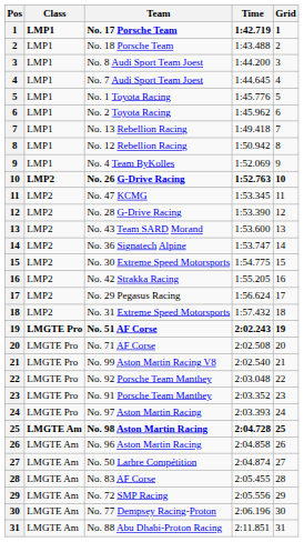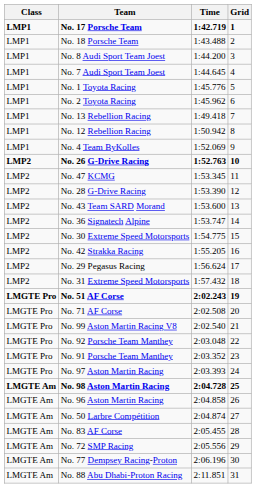 <table class="wikitable" style="font-size: 90%;">
 <tr>
-<th>Pos</th>
 <th>Class</th>
 <th>Team</th>
 <th>Time</th>
 <th>Grid</th>
 </tr>
 <tr style="font-weight:bold">
-<th>1</th>
 <td>LMP1</td>
 <td>No. 17 <a href='#'>Porsche Team</a></td>
 <td>1:42.719</td>
 <td>1</td>
 </tr>
 <tr>
-<th>2</th>
 <td>LMP1</td>
 <td>No. 18 <a href='#'>Porsche Team</a></td>
 <td>1:43.488</td>
 <td>2</td>
 </tr>
 <tr>
-<th>3</th>
 <td>LMP1</td>
 <td>No. 8 <a href='#'>Audi Sport Team Joest</a></td>
 <td>1:44.200</td>
 <td>3</td>
 </tr>
 <tr>
-<th>4</th>
 <td>LMP1</td>
 <td>No. 7 <a href='#'>Audi Sport Team Joest</a></td>
 <td>1:44.645</td>
 <td>4</td>
 </tr>
 <tr>
-<th>5</th>
 <td>LMP1</td>
 <td>No. 1 <a href='#'>Toyota Racing</a></td>
 <td>1:45.776</td>
 <td>5</td>
 </tr>
 <tr>
-<th>6</th>
 <td>LMP1</td>
 <td>No. 2 <a href='#'>Toyota Racing</a></td>
 <td>1:45.962</td>
 <td>6</td>
 </tr>
 <tr>
-<th>7</th>
 <td>LMP1</td>
 <td>No. 13 <a href='#'>Rebellion Racing</a></td>
 <td>1:49.418</td>
 <td>7</td>
 </tr>
 <tr>
-<th>8</th>
 <td>LMP1</td>
 <td>No. 12 <a href='#'>Rebellion Racing</a></td>
 <td>1:50.942</td>
 <td>8</td>
 </tr>
 <tr>
-<th>9</th>
 <td>LMP1</td>
 <td>No. 4 <a href='#'>Team ByKolles</a></td>
 <td>1:52.069</td>
 <td>9</td>
 </tr>
 <tr style="font-weight:bold">
-<th>10</th>
 <td>LMP2</td>
 <td>No. 26 <a href='#'>G-Drive Racing</a></td>
 <td>1:52.763</td>
 <td>10</td>
 </tr>
 <tr>
-<th>11</th>
 <td>LMP2</td>
 <td>No. 47 <a href='#'>KCMG</a></td>
 <td>1:53.345</td>
 <td>11</td>
 </tr>
 <tr>
-<th>12</th>
 <td>LMP2</td>
 <td>No. 28 <a href='#'>G-Drive Racing</a></td>
 <td>1:53.390</td>
 <td>12</td>
 </tr>
 <tr>
-<th>13</th>
 <td>LMP2</td>
 <td>No. 43 <a href='#'>Team SARD</a> <a href='#'>Morand</a></td>
 <td>1:53.600</td>
 <td>13</td>
 </tr>
 <tr>
-<th>14</th>
 <td>LMP2</td>
 <td>No. 36 <a href='#'>Signatech</a> <a href='#'>Alpine</a></td>
 <td>1:53.747</td>
 <td>14</td>
 </tr>
 <tr>
-<th>15</th>
 <td>LMP2</td>
 <td>No. 30 <a href='#'>Extreme Speed Motorsports</a></td>
 <td>1:54.775</td>
 <td>15</td>
 </tr>
 <tr>
-<th>16</th>
 <td>LMP2</td>
 <td>No. 42 <a href='#'>Strakka Racing</a></td>
 <td>1:55.205</td>
 <td>16</td>
 </tr>
 <tr>
-<th>17</th>
 <td>LMP2</td>
 <td>No. 29 Pegasus Racing</td>
 <td>1:56.624</td>
 <td>17</td>
 </tr>
 <tr>
-<th>18</th>
 <td>LMP2</td>
 <td>No. 31 <a href='#'>Extreme Speed Motorsports</a></td>
 <td>1:57.432</td>
 <td>18</td>
 </tr>
 <tr style="font-weight:bold">
-<th>19</th>
 <td>LMGTE Pro</td>
 <td>No. 51 <a href='#'>AF Corse</a></td>
 <td>2:02.243</td>
 <td>19</td>
 </tr>
 <tr>
-<th>20</th>
 <td>LMGTE Pro</td>
 <td>No. 71 <a href='#'>AF Corse</a></td>
 <td>2:02.508</td>
 <td>20</td>
 </tr>
 <tr>
-<th>21</th>
 <td>LMGTE Pro</td>
 <td>No. 99 <a href='#'>Aston Martin Racing V8</a></td>
 <td>2:02.540</td>
 <td>21</td>
 </tr>
 <tr>
-<th>22</th>
 <td>LMGTE Pro</td>
 <td>No. 92 <a href='#'>Porsche Team Manthey</a></td>
 <td>2:03.048</td>
 <td>22</td>
 </tr>
 <tr>
-<th>23</th>
 <td>LMGTE Pro</td>
 <td>No. 91 <a href='#'>Porsche Team Manthey</a></td>
 <td>2:03.352</td>
 <td>23</td>
 </tr>
 <tr>
-<th>24</th>
 <td>LMGTE Pro</td>
 <td>No. 97 <a href='#'>Aston Martin Racing</a></td>
 <td>2:03.393</td>
 <td>24</td>
 </tr>
 <tr style="font-weight:bold">
-<th>25</th>
 <td>LMGTE Am</td>
 <td>No. 98 <a href='#'>Aston Martin Racing</a></td>
 <td>2:04.728</td>
 <td>25</td>
 </tr>
 <tr>
-<th>26</th>
 <td>LMGTE Am</td>
 <td>No. 96 <a href='#'>Aston Martin Racing</a></td>
 <td>2:04.858</td>
 <td>26</td>
 </tr>
 <tr>
-<th>27</th>
 <td>LMGTE Am</td>
 <td>No. 50 <a href='#'>Larbre Compétition</a></td>
 <td>2:04.874</td>
 <td>27</td>
 </tr>
 <tr>
-<th>28</th>
 <td>LMGTE Am</td>
 <td>No. 83 <a href='#'>AF Corse</a></td>
 <td>2:05.455</td>
 <td>28</td>
 </tr>
 <tr>
-<th>29</th>
 <td>LMGTE Am</td>
 <td>No. 72 <a href='#'>SMP Racing</a></td>
 <td>2:05.556</td>
 <td>29</td>
 </tr>
 <tr>
-<th>30</th>
 <td>LMGTE Am</td>
 <td>No. 77 <a href='#'>Dempsey Racing</a>-<a href='#'>Proton</a></td>
 <td>2:06.196</td>
 <td>30</td>
 </tr>
 <tr>
-<th>31</th>
 <td>LMGTE Am</td>
 <td>No. 88 <a href='#'>Abu Dhabi-Proton Racing</a></td>
 <td>2:11.851</td>
 <td>31</td>
 </tr>
 </table>
